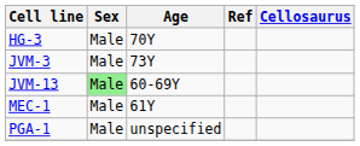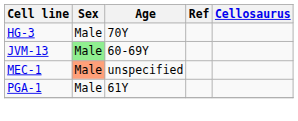 <table class="wikitable sortable">
 <tr>
 <th>Cell line</th>
 <th>Sex</th>
 <th>Age</th>
 <th>Ref</th>
 <th><a href='#'>Cellosaurus</a></th>
 </tr>
 <tr>
 <td><a href='#'>HG-3</a></td>
 <td>Male</td>
 <td>70Y</td>
 <td></td>
 <td></td>
 </tr>
 <tr>
-<td><a href='#'>JVM-3</a></td>
-<td>Male</td>
-<td>73Y</td>
-<td></td>
-<td></td>
-</tr>
-<tr>
 <td><a href='#'>JVM-13</a></td>
 <td style="background: lightgreen;">Male</td>
 <td>60-69Y</td>
 <td></td>
 <td></td>
 </tr>
 <tr>
 <td><a href='#'>MEC-1</a></td>
+<td style="background: lightsalmon;">Male</td>
+<td>unspecified</td>
+<td></td>
+<td></td>
+</tr>
+<tr>
+<td><a href='#'>PGA-1</a></td>
 <td>Male</td>
 <td>61Y</td>
 <td></td>
 <td></td>
 </tr>
 <tr>
-<td><a href='#'>PGA-1</a></td>
-<td>Male</td>
-<td>unspecified</td>
-<td></td>
-<td></td>
-</tr>
-<tr>
 </tr>
 </table>
